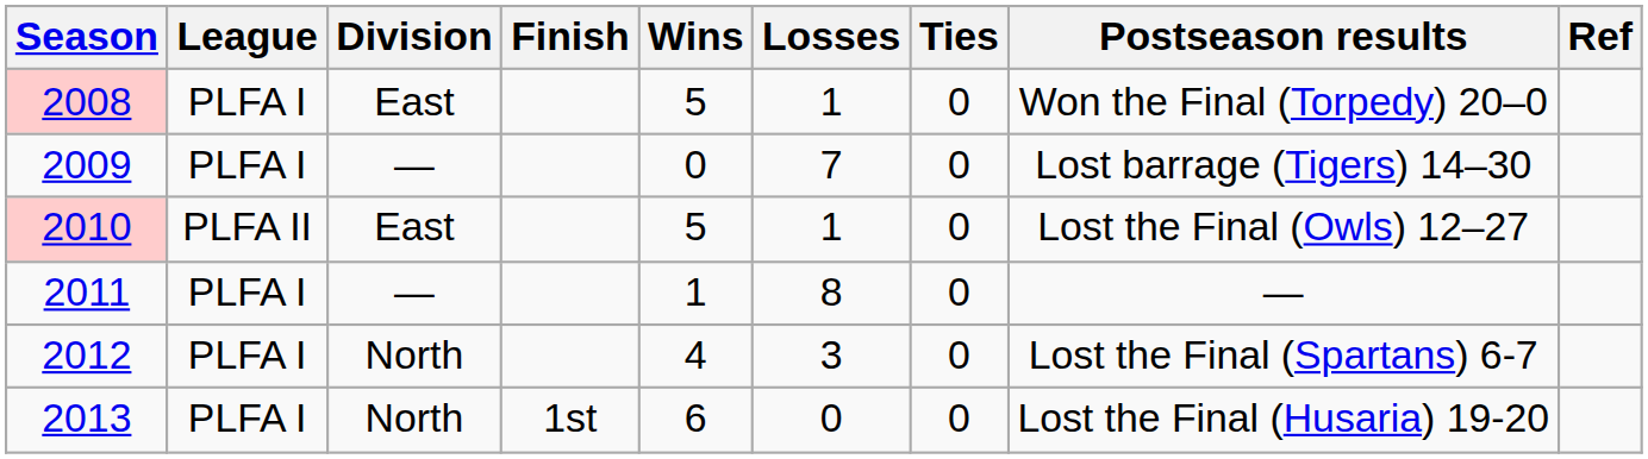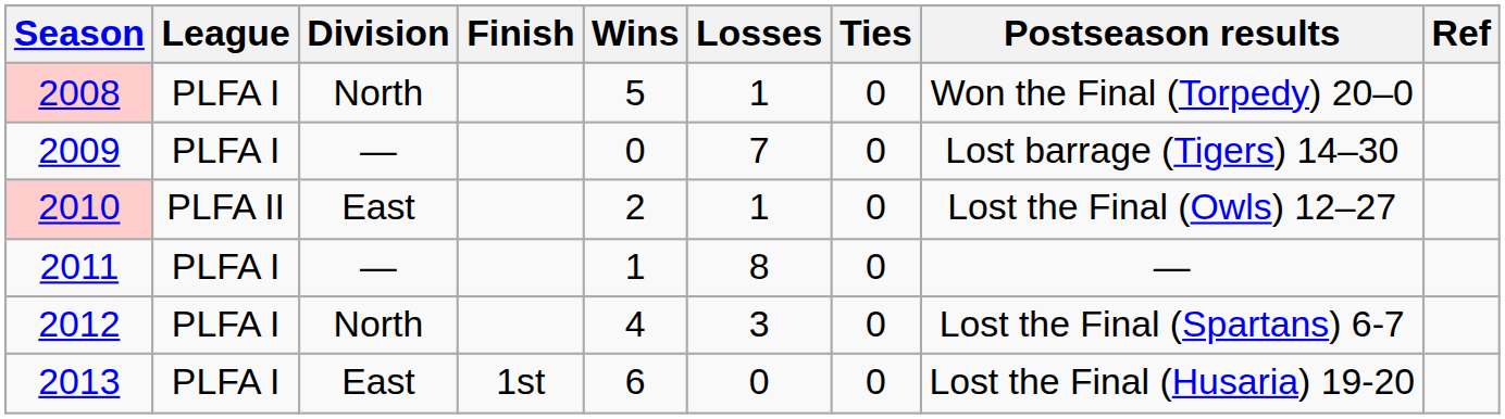 <table class="wikitable sortable" style="text-align:center;">
 <tr>
 <th><a href='#'>Season</a></th>
 <th class="unsortable">League</th>
 <th>Division</th>
 <th>Finish</th>
 <th>Wins</th>
 <th>Losses</th>
 <th>Ties</th>
 <th class="unsortable">Postseason results</th>
 <th class="unsortable">Ref</th>
 </tr>
 <tr>
 <td bgcolor="#FFCCCC"><a href='#'>2008</a></td>
 <td>PLFA I</td>
-<td>East</td>
+<td>North</td>
 <td></td>
 <td>5</td>
 <td>1</td>
 <td>0</td>
 <td>Won the Final (<a href='#'>Torpedy</a>) 20–0</td>
 <td></td>
 </tr>
 <tr>
 <td><a href='#'>2009</a></td>
 <td>PLFA I</td>
 <td>—</td>
 <td></td>
 <td>0</td>
 <td>7</td>
 <td>0</td>
 <td>Lost barrage (<a href='#'>Tigers</a>) 14–30</td>
 <td></td>
 </tr>
 <tr>
 <td bgcolor="#FFCCCC"><a href='#'>2010</a></td>
 <td>PLFA II</td>
 <td>East</td>
 <td></td>
-<td>5</td>
+<td>2</td>
 <td>1</td>
 <td>0</td>
 <td>Lost the Final (<a href='#'>Owls</a>) 12–27</td>
 <td></td>
 </tr>
 <tr>
 <td><a href='#'>2011</a></td>
 <td>PLFA I</td>
 <td>—</td>
 <td></td>
 <td>1</td>
 <td>8</td>
 <td>0</td>
 <td>—</td>
 <td></td>
 </tr>
 <tr>
 <td><a href='#'>2012</a></td>
 <td>PLFA I</td>
 <td>North</td>
 <td></td>
 <td>4</td>
 <td>3</td>
 <td>0</td>
 <td>Lost the Final (<a href='#'>Spartans</a>) 6-7</td>
 <td></td>
 </tr>
 <tr>
 <td><a href='#'>2013</a></td>
 <td>PLFA I</td>
-<td>North</td>
+<td>East</td>
 <td>1st</td>
 <td>6</td>
 <td>0</td>
 <td>0</td>
 <td>Lost the Final (<a href='#'>Husaria</a>) 19-20</td>
 <td></td>
 </tr>
 </table>
